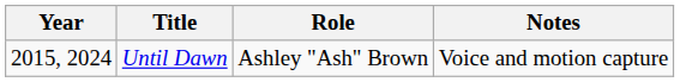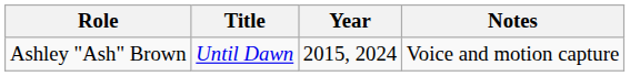 <table class="wikitable sortable">
 <tr>
+<th>Role</th>
+<th>Title</th>
 <th>Year</th>
-<th>Title</th>
-<th>Role</th>
 <th>Notes</th>
 </tr>
 <tr>
+<td>Ashley "Ash" Brown</td>
+<td><em><a href='#'>Until Dawn</a></em></td>
 <td>2015, 2024</td>
-<td><em><a href='#'>Until Dawn</a></em></td>
-<td>Ashley "Ash" Brown</td>
 <td>Voice and motion capture</td>
 </tr>
 </table>
